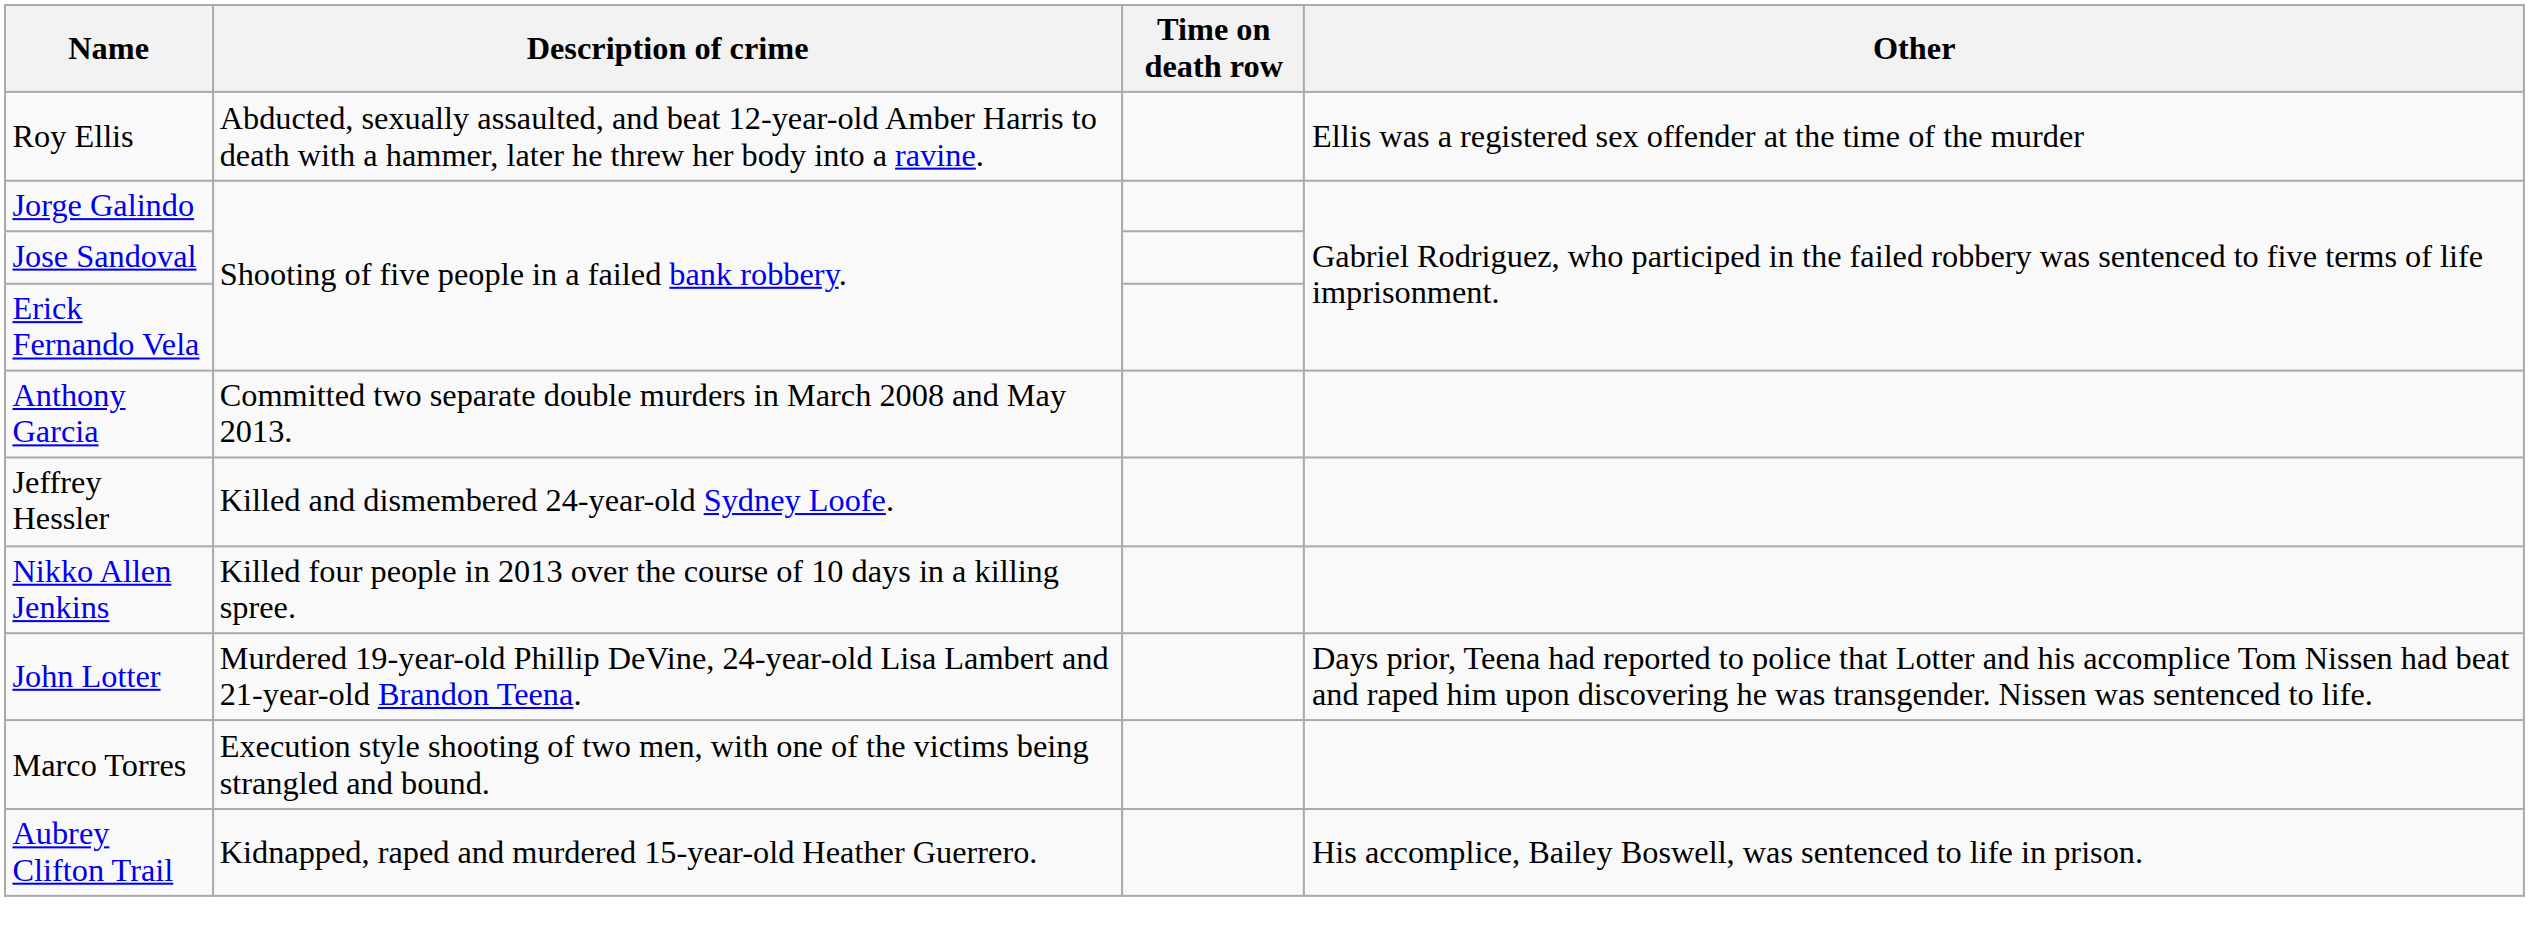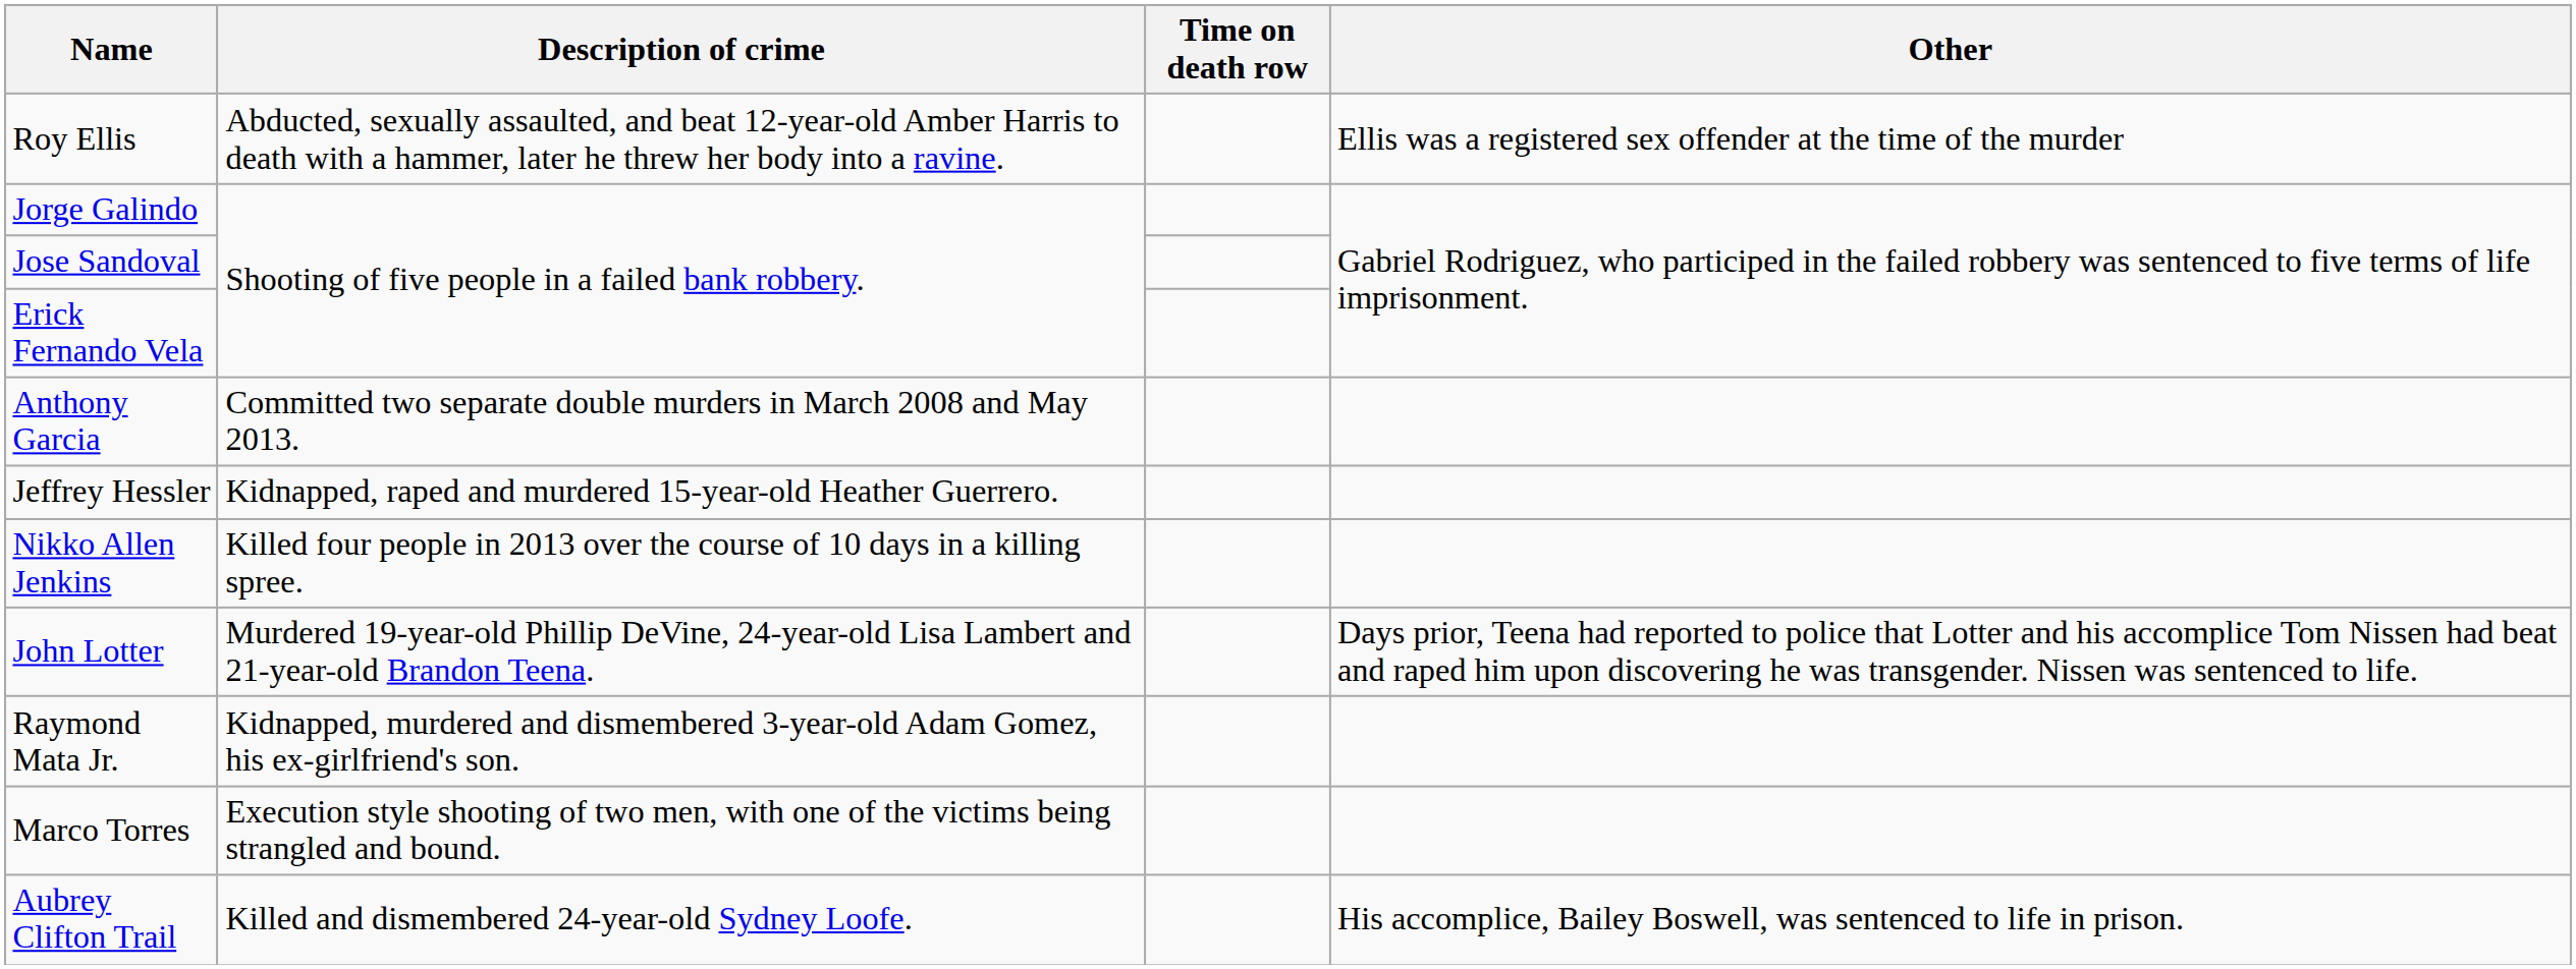 <table class="wikitable sortable">
 <tr>
 <th>Name</th>
 <th>Description of crime</th>
 <th>Time on death row</th>
 <th>Other</th>
 </tr>
 <tr>
 <td>Roy Ellis</td>
 <td>Abducted, sexually assaulted, and beat 12-year-old Amber Harris to death with a hammer, later he threw her body into a <a href='#'>ravine</a>.</td>
 <td></td>
 <td>Ellis was a registered sex offender at the time of the murder</td>
 </tr>
 <tr>
 <td><a href='#'>Jorge Galindo</a></td>
 <td rowspan=3>Shooting of five people in a failed <a href='#'>bank robbery</a>.</td>
 <td></td>
 <td rowspan=3>Gabriel Rodriguez, who participed in the failed robbery was sentenced to five terms of life imprisonment.</td>
 </tr>
 <tr>
 <td><a href='#'>Jose Sandoval</a></td>
 <td></td>
 </tr>
 <tr>
 <td><a href='#'>Erick Fernando Vela</a></td>
 <td></td>
 </tr>
 <tr>
 <td><a href='#'>Anthony Garcia</a></td>
 <td>Committed two separate double murders in March 2008 and May 2013.</td>
 <td></td>
 <td></td>
 </tr>
 <tr>
 <td>Jeffrey Hessler</td>
-<td>Killed and dismembered 24-year-old <a href='#'>Sydney Loofe</a>.</td>
+<td>Kidnapped, raped and murdered 15-year-old Heather Guerrero.</td>
 <td></td>
 <td></td>
 </tr>
 <tr>
 <td><a href='#'>Nikko Allen Jenkins</a></td>
 <td>Killed four people in 2013 over the course of 10 days in a killing spree.</td>
 <td></td>
 <td></td>
 </tr>
 <tr>
 <td><a href='#'>John Lotter</a></td>
 <td>Murdered 19-year-old Phillip DeVine, 24-year-old Lisa Lambert and 21-year-old <a href='#'>Brandon Teena</a>.</td>
 <td></td>
 <td>Days prior, Teena had reported to police that Lotter and his accomplice Tom Nissen had beat and raped him upon discovering he was transgender. Nissen was sentenced to life.</td>
 </tr>
 <tr>
+<td>Raymond Mata Jr.</td>
+<td>Kidnapped, murdered and dismembered 3-year-old Adam Gomez, his ex-girlfriend's son.</td>
+<td></td>
+<td></td>
+</tr>
+<tr>
 <td>Marco Torres</td>
 <td>Execution style shooting of two men, with one of the victims being strangled and bound.</td>
 <td></td>
 <td></td>
 </tr>
 <tr>
 <td><a href='#'>Aubrey Clifton Trail</a></td>
-<td>Kidnapped, raped and murdered 15-year-old Heather Guerrero.</td>
+<td>Killed and dismembered 24-year-old <a href='#'>Sydney Loofe</a>.</td>
 <td></td>
 <td>His accomplice, Bailey Boswell, was sentenced to life in prison.</td>
 </tr>
 </table>
